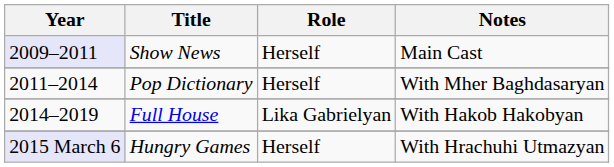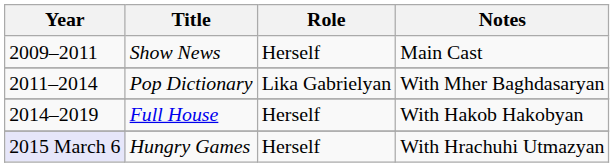 <table class="wikitable sortable plainrowheaders">
 <tr>
 <th>Year</th>
 <th>Title</th>
 <th>Role</th>
 <th class="unsortable">Notes</th>
 </tr>
 <tr>
-<td style="background: lavender;">2009–2011</td>
+<td>2009–2011</td>
 <td><em>Show News</em></td>
 <td>Herself</td>
 <td>Main Cast</td>
 </tr>
 <tr>
 </tr>
 <tr>
 <td>2011–2014</td>
 <td><em>Pop Dictionary</em></td>
-<td>Herself</td>
+<td>Lika Gabrielyan</td>
 <td>With Mher Baghdasaryan</td>
 </tr>
 <tr>
 </tr>
 <tr>
 <td>2014–2019</td>
 <td><em><a href='#'>Full House</a></em></td>
-<td>Lika Gabrielyan</td>
+<td>Herself</td>
 <td>With Hakob Hakobyan</td>
 </tr>
 <tr>
 </tr>
 <tr>
 <td style="background: lavender;">2015 March 6</td>
 <td><em>Hungry Games</em></td>
 <td>Herself</td>
 <td>With Hrachuhi Utmazyan</td>
 </tr>
 </table>
